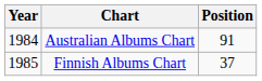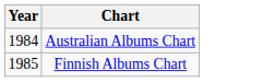 <table class="wikitable">
 <tr>
 <th align="center">Year</th>
 <th align="center">Chart</th>
-<th align="center">Position</th>
 </tr>
 <tr>
 <td align="center">1984</td>
 <td align="center"><a href='#'>Australian Albums Chart</a></td>
-<td align="center">91</td>
 </tr>
 <tr>
 <td align="center">1985</td>
 <td align="center"><a href='#'>Finnish Albums Chart</a></td>
-<td align="center">37</td>
 </tr>
 </table>
